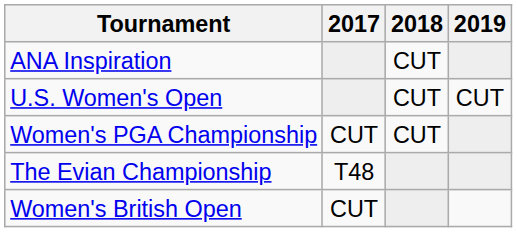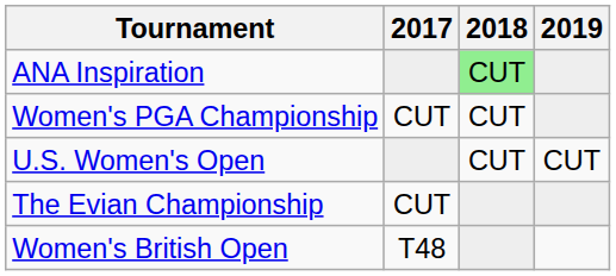 <table class="wikitable" style="font-size:95%;text-align:center;">
 <tr>
 <th>Tournament</th>
 <th>2017</th>
 <th>2018</th>
 <th>2019</th>
 </tr>
 <tr>
 <td align=left><a href='#'>ANA Inspiration</a></td>
 <td style="background:#eeeeee;"></td>
+<td style="background: lightgreen;">CUT</td>
+<td style="background:#eeeeee;"></td>
+</tr>
+<tr>
+<td align=left><a href='#'>Women's PGA Championship</a></td>
+<td>CUT</td>
 <td>CUT</td>
 <td style="background:#eeeeee;"></td>
 </tr>
 <tr>
 <td align=left><a href='#'>U.S. Women's Open</a></td>
 <td style="background:#eeeeee;"></td>
 <td>CUT</td>
 <td>CUT</td>
 </tr>
 <tr>
-<td align=left><a href='#'>Women's PGA Championship</a></td>
+<td align=left><a href='#'>The Evian Championship</a></td>
 <td>CUT</td>
-<td>CUT</td>
-<td style="background:#eeeeee;"></td>
-</tr>
-<tr>
-<td align=left><a href='#'>The Evian Championship</a></td>
-<td>T48</td>
 <td style="background:#eeeeee;"></td>
 <td style="background:#eeeeee;"></td>
 </tr>
 <tr>
 <td align=left><a href='#'>Women's British Open</a></td>
-<td>CUT</td>
+<td>T48</td>
 <td style="background:#eeeeee;"></td>
 <td></td>
 </tr>
 </table>
